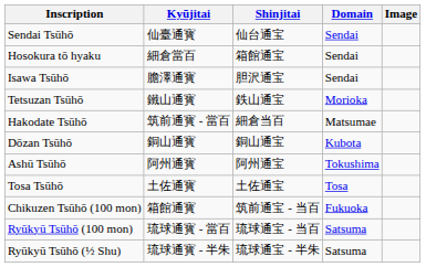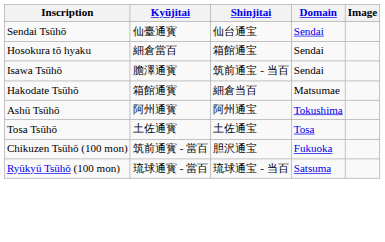 <table class="wikitable">
 <tr>
 <th>Inscription</th>
 <th><a href='#'>Kyūjitai</a></th>
 <th><a href='#'>Shinjitai</a></th>
 <th><a href='#'>Domain</a></th>
 <th>Image</th>
 </tr>
 <tr>
 <td>Sendai Tsūhō</td>
 <td>仙臺通寳</td>
 <td>仙台通宝</td>
 <td><a href='#'>Sendai</a></td>
 <td></td>
 </tr>
 <tr>
 <td>Hosokura tō hyaku</td>
 <td>細倉當百</td>
 <td>箱館通宝</td>
 <td>Sendai</td>
 <td></td>
 </tr>
 <tr>
 <td>Isawa Tsūhō</td>
 <td>膽澤通寳</td>
-<td>胆沢通宝</td>
+<td>筑前通宝 - 当百</td>
 <td>Sendai</td>
 <td></td>
 </tr>
 <tr>
-<td>Tetsuzan Tsūhō</td>
-<td>鐵山通寳</td>
-<td>鉄山通宝</td>
-<td><a href='#'>Morioka</a></td>
-<td></td>
-</tr>
-<tr>
 <td>Hakodate Tsūhō</td>
-<td>筑前通寳 - 當百</td>
+<td>箱館通寳</td>
 <td>細倉当百</td>
 <td>Matsumae</td>
-<td></td>
-</tr>
-<tr>
-<td>Dōzan Tsūhō</td>
-<td>銅山通寳</td>
-<td>銅山通宝</td>
-<td><a href='#'>Kubota</a></td>
 <td></td>
 </tr>
 <tr>
 <td>Ashū Tsūhō</td>
 <td>阿州通寳</td>
 <td>阿州通宝</td>
 <td><a href='#'>Tokushima</a></td>
 <td></td>
 </tr>
 <tr>
 <td>Tosa Tsūhō</td>
 <td>土佐通寳</td>
 <td>土佐通宝</td>
 <td><a href='#'>Tosa</a></td>
 <td></td>
 </tr>
 <tr>
 <td>Chikuzen Tsūhō (100 mon)</td>
-<td>箱館通寳</td>
-<td>筑前通宝 - 当百</td>
+<td>筑前通寳 - 當百</td>
+<td>胆沢通宝</td>
 <td><a href='#'>Fukuoka</a></td>
 <td></td>
 </tr>
 <tr>
 <td><a href='#'>Ryūkyū Tsūhō</a> (100 mon)</td>
 <td>琉球通寳 - 當百</td>
 <td>琉球通宝 - 当百</td>
 <td><a href='#'>Satsuma</a></td>
 <td></td>
 </tr>
-<tr>
-<td>Ryūkyū Tsūhō (½ Shu)</td>
-<td>琉球通寳 - 半朱</td>
-<td>琉球通宝 - 半朱</td>
-<td>Satsuma</td>
-<td></td>
-</tr>
 </table>
